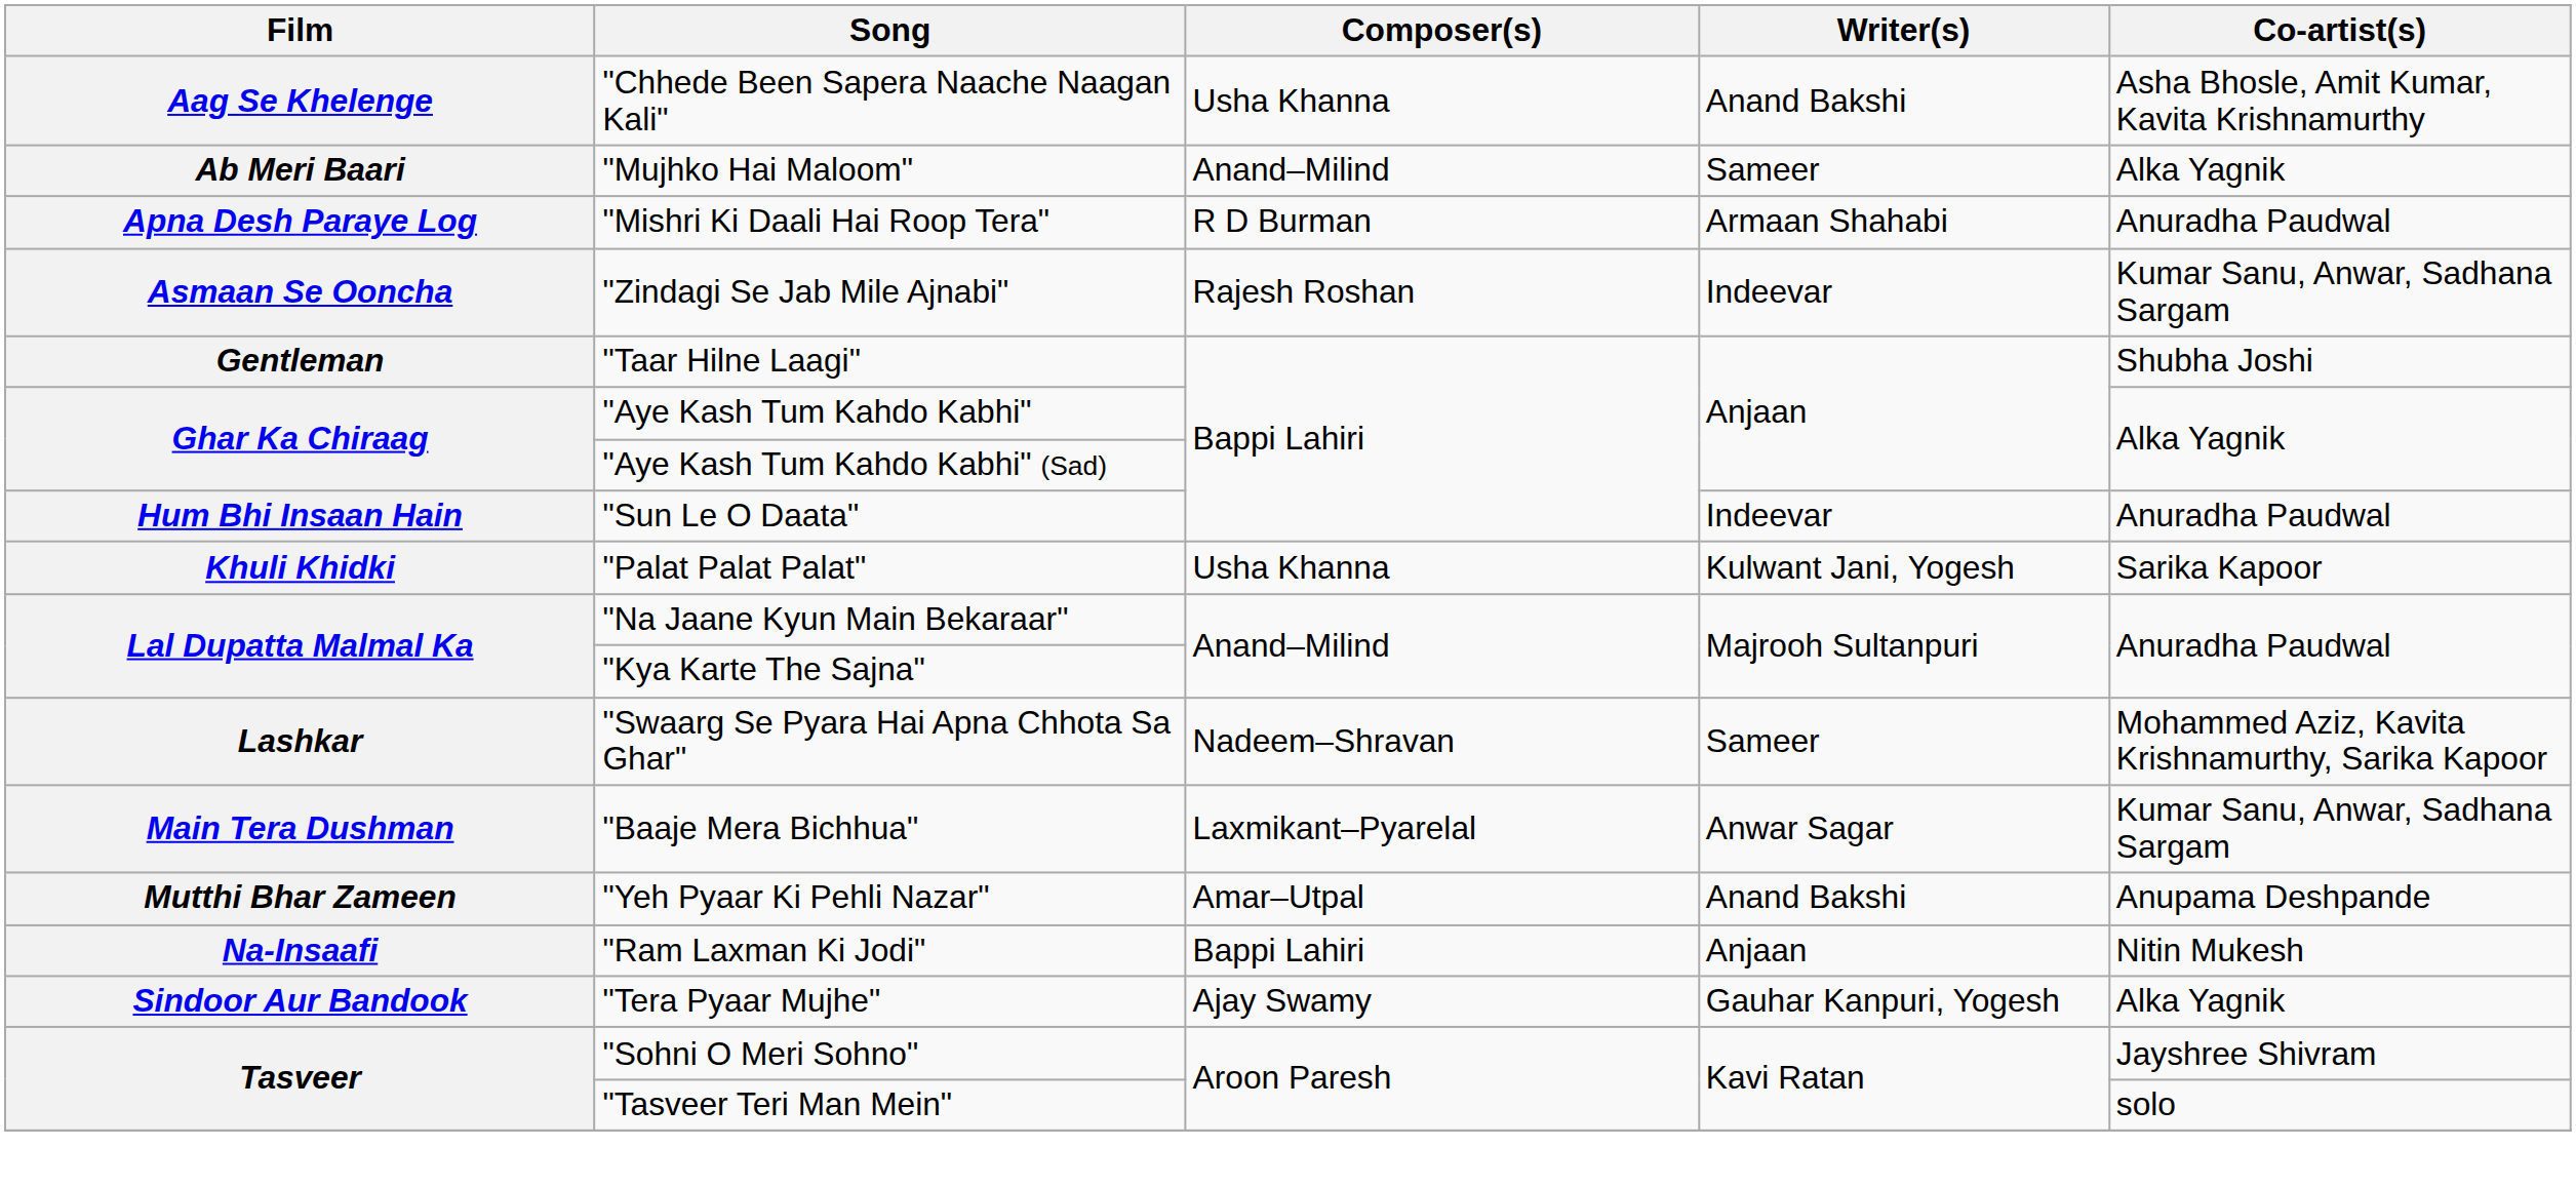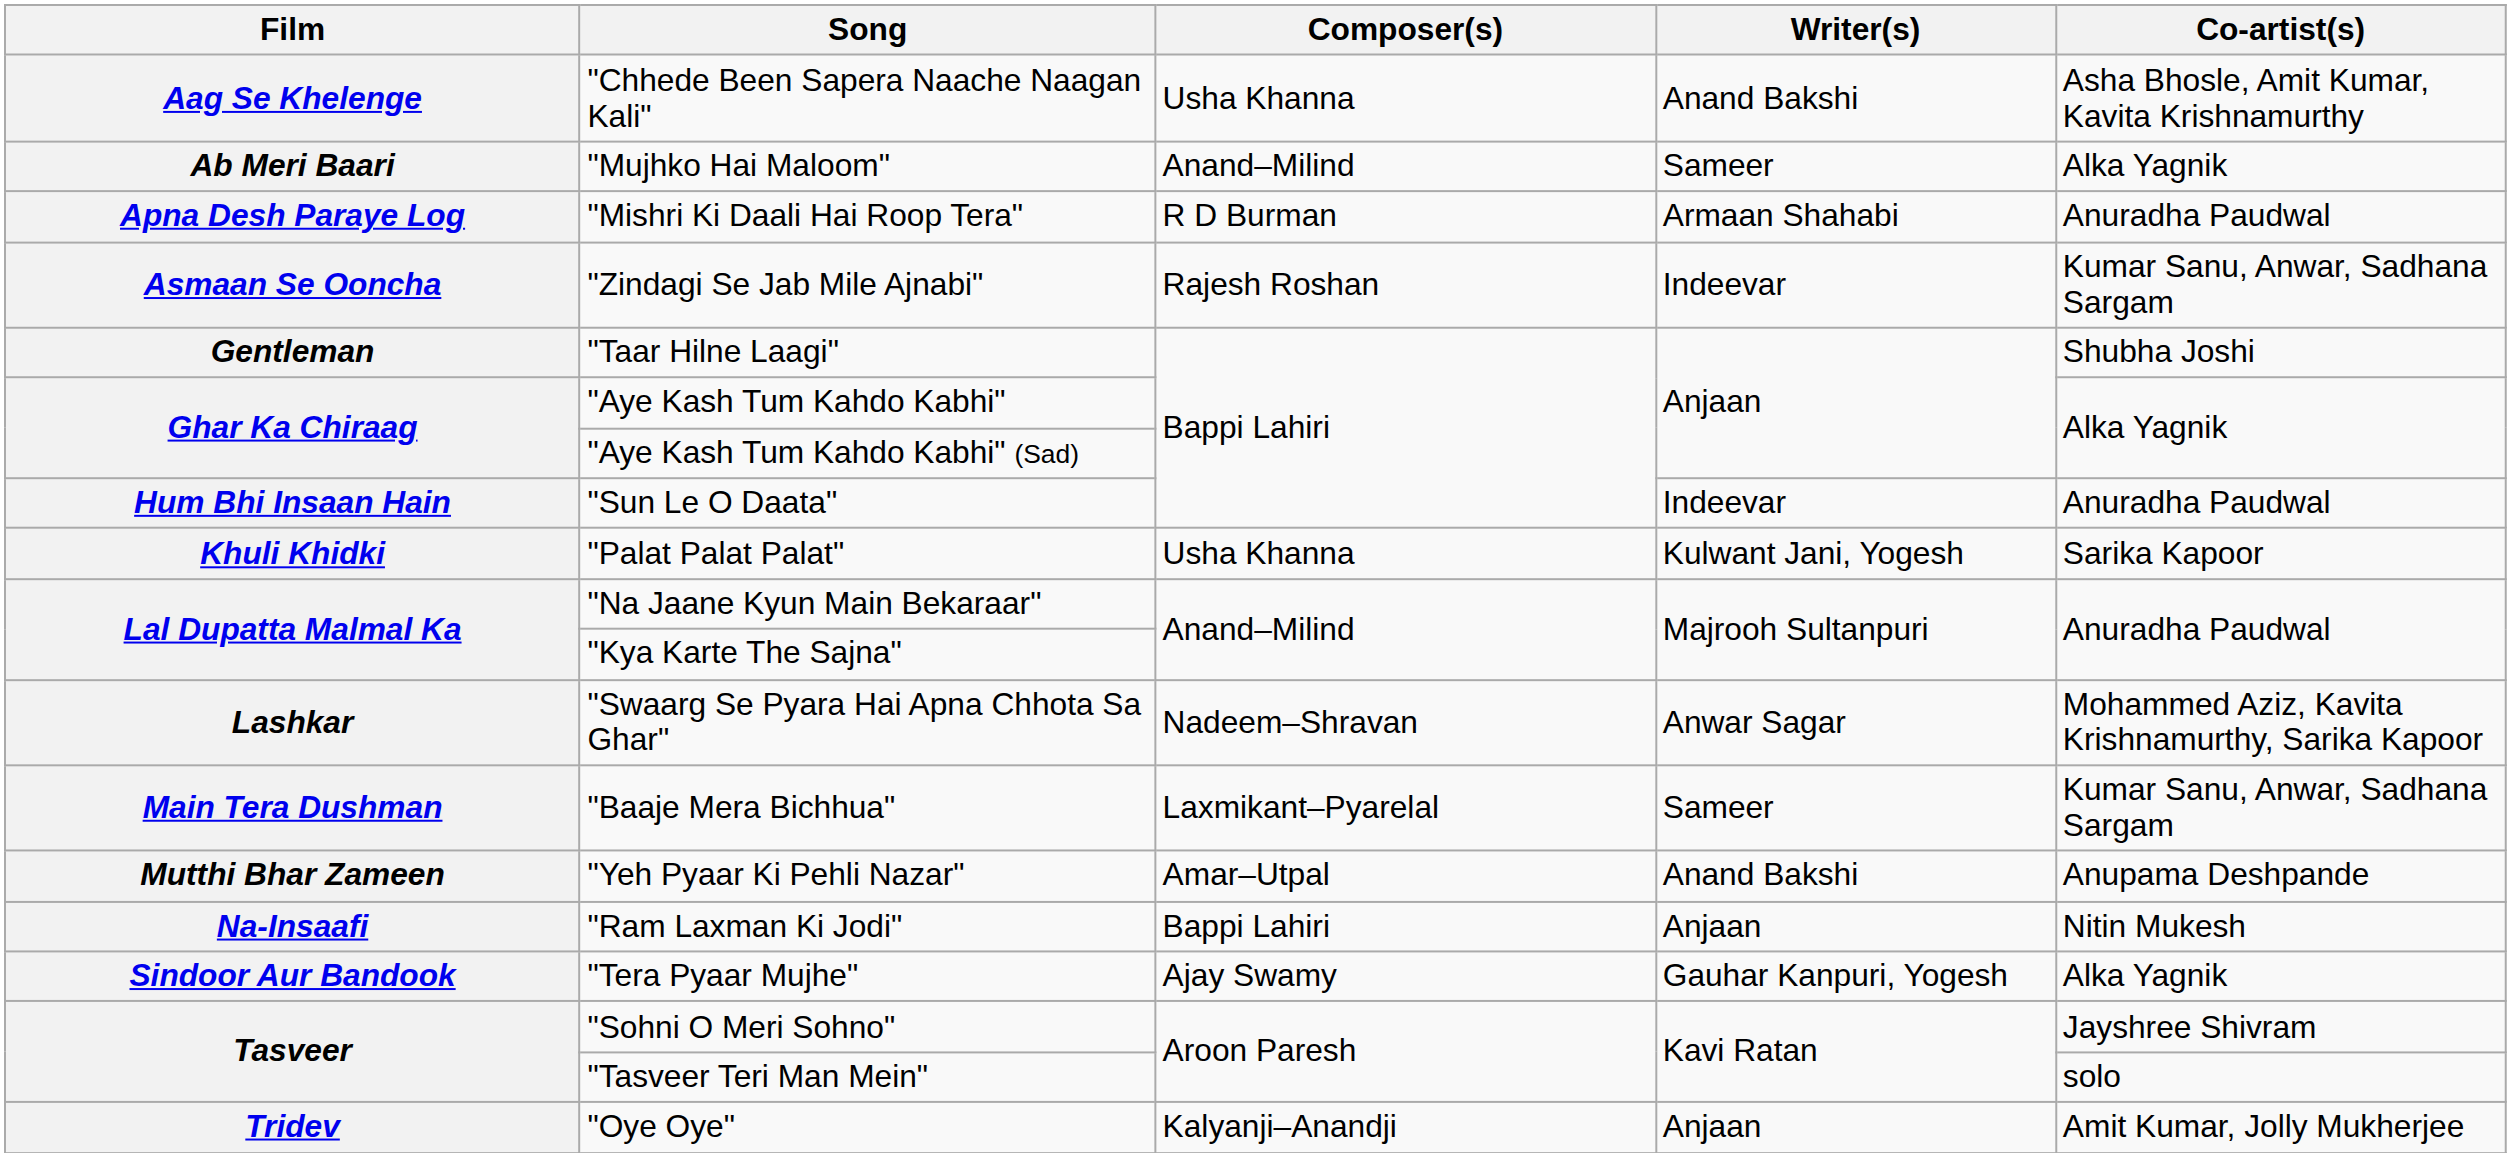 <table class="wikitable plainrowheaders" width="100%" textcolor:#000;">
 <tr>
 <th scope="col" width=23%>Film</th>
 <th scope="col" width=23%>Song</th>
 <th scope="col" width=20%>Composer(s)</th>
 <th scope="col" width=16%>Writer(s)</th>
 <th scope="col" width=18%>Co-artist(s)</th>
 </tr>
 <tr>
 <th><em><a href='#'>Aag Se Khelenge</a></em></th>
 <td>"Chhede Been Sapera Naache Naagan Kali"</td>
 <td>Usha Khanna</td>
 <td>Anand Bakshi</td>
 <td>Asha Bhosle, Amit Kumar, Kavita Krishnamurthy</td>
 </tr>
 <tr>
 <th rowspan=><em>Ab Meri Baari</em></th>
 <td>"Mujhko Hai Maloom"</td>
 <td rowspan=>Anand–Milind</td>
 <td rowspan=>Sameer</td>
 <td>Alka Yagnik</td>
 </tr>
 <tr>
 <th><em><a href='#'>Apna Desh Paraye Log</a></em></th>
 <td>"Mishri Ki Daali Hai Roop Tera"</td>
 <td>R D Burman</td>
 <td>Armaan Shahabi</td>
 <td>Anuradha Paudwal</td>
 </tr>
 <tr>
 <th><em><a href='#'>Asmaan Se Ooncha</a></em></th>
 <td>"Zindagi Se Jab Mile Ajnabi"</td>
 <td>Rajesh Roshan</td>
 <td>Indeevar</td>
 <td>Kumar Sanu, Anwar, Sadhana Sargam</td>
 </tr>
 <tr>
 <th><em>Gentleman</em></th>
 <td>"Taar Hilne Laagi"</td>
 <td rowspan=4>Bappi Lahiri</td>
 <td rowspan=3>Anjaan</td>
 <td>Shubha Joshi</td>
 </tr>
 <tr>
 <th rowspan="2"><em><a href='#'>Ghar Ka Chiraag</a></em></th>
 <td>"Aye Kash Tum Kahdo Kabhi"</td>
 <td rowspan="2">Alka Yagnik</td>
 </tr>
 <tr>
 <td>"Aye Kash Tum Kahdo Kabhi" <small>(Sad)</small></td>
 </tr>
 <tr>
 <th><em><a href='#'>Hum Bhi Insaan Hain</a></em></th>
 <td>"Sun Le O Daata"</td>
 <td>Indeevar</td>
 <td>Anuradha Paudwal</td>
 </tr>
 <tr>
 <th><em><a href='#'>Khuli Khidki</a></em></th>
 <td>"Palat Palat Palat"</td>
 <td>Usha Khanna</td>
 <td>Kulwant Jani, Yogesh</td>
 <td>Sarika Kapoor</td>
 </tr>
 <tr>
 <th Rowspan=2><em><a href='#'>Lal Dupatta Malmal Ka</a></em></th>
 <td>"Na Jaane Kyun Main Bekaraar"</td>
 <td Rowspan=2>Anand–Milind</td>
 <td rowspan=2>Majrooh Sultanpuri</td>
 <td rowspan=2>Anuradha Paudwal</td>
 </tr>
 <tr>
 <td>"Kya Karte The Sajna"</td>
 </tr>
 <tr>
 <th><em>Lashkar</em></th>
 <td>"Swaarg Se Pyara Hai Apna Chhota Sa Ghar"</td>
 <td>Nadeem–Shravan</td>
-<td>Sameer</td>
+<td>Anwar Sagar</td>
 <td>Mohammed Aziz, Kavita Krishnamurthy, Sarika Kapoor</td>
 </tr>
 <tr>
 <th><em><a href='#'>Main Tera Dushman</a></em></th>
 <td>"Baaje Mera Bichhua"</td>
 <td>Laxmikant–Pyarelal</td>
-<td>Anwar Sagar</td>
+<td>Sameer</td>
 <td>Kumar Sanu, Anwar, Sadhana Sargam</td>
 </tr>
 <tr>
 <th><em>Mutthi Bhar Zameen</em></th>
 <td>"Yeh Pyaar Ki Pehli Nazar"</td>
 <td>Amar–Utpal</td>
 <td>Anand Bakshi</td>
 <td>Anupama Deshpande</td>
 </tr>
 <tr>
 <th><em><a href='#'>Na-Insaafi</a></em></th>
 <td>"Ram Laxman Ki Jodi"</td>
 <td>Bappi Lahiri</td>
 <td>Anjaan</td>
 <td>Nitin Mukesh</td>
 </tr>
 <tr>
 <th><em><a href='#'>Sindoor Aur Bandook</a></em></th>
 <td>"Tera Pyaar Mujhe"</td>
 <td>Ajay Swamy</td>
 <td>Gauhar Kanpuri, Yogesh</td>
 <td>Alka Yagnik</td>
 </tr>
 <tr>
 <th rowspan=2><em>Tasveer</em></th>
 <td>"Sohni O Meri Sohno"</td>
 <td rowspan=2>Aroon Paresh</td>
 <td Rowspan=2>Kavi Ratan</td>
 <td>Jayshree Shivram</td>
 </tr>
 <tr>
 <td>"Tasveer Teri Man Mein"</td>
 <td>solo</td>
 </tr>
 <tr>
+<th><em><a href='#'>Tridev</a></em></th>
+<td>"Oye Oye"</td>
+<td>Kalyanji–Anandji</td>
+<td>Anjaan</td>
+<td>Amit Kumar, Jolly Mukherjee</td>
+</tr>
+<tr>
 </tr>
 </table>
